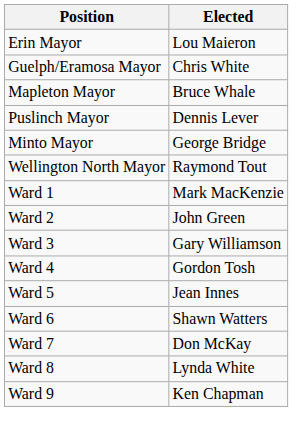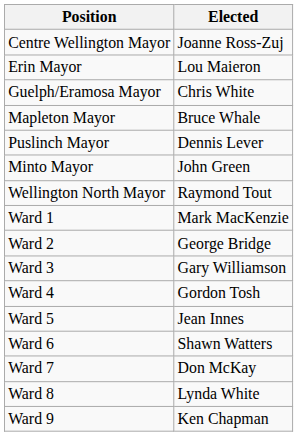 <table class="wikitable">
 <tr>
 <th>Position</th>
 <th>Elected</th>
+</tr>
+<tr>
+<td>Centre Wellington Mayor</td>
+<td>Joanne Ross-Zuj</td>
 </tr>
 <tr>
 <td>Erin Mayor</td>
 <td>Lou Maieron</td>
 </tr>
 <tr>
 <td>Guelph/Eramosa Mayor</td>
 <td>Chris White</td>
 </tr>
 <tr>
 <td>Mapleton Mayor</td>
 <td>Bruce Whale</td>
 </tr>
 <tr>
 <td>Puslinch Mayor</td>
 <td>Dennis Lever</td>
 </tr>
 <tr>
 <td>Minto Mayor</td>
-<td>George Bridge</td>
+<td>John Green</td>
 </tr>
 <tr>
 <td>Wellington North Mayor</td>
 <td>Raymond Tout</td>
 </tr>
 <tr>
 <td>Ward 1</td>
 <td>Mark MacKenzie</td>
 </tr>
 <tr>
 <td>Ward 2</td>
-<td>John Green</td>
+<td>George Bridge</td>
 </tr>
 <tr>
 <td>Ward 3</td>
 <td>Gary Williamson</td>
 </tr>
 <tr>
 <td>Ward 4</td>
 <td>Gordon Tosh</td>
 </tr>
 <tr>
 <td>Ward 5</td>
 <td>Jean Innes</td>
 </tr>
 <tr>
 <td>Ward 6</td>
 <td>Shawn Watters</td>
 </tr>
 <tr>
 <td>Ward 7</td>
 <td>Don McKay</td>
 </tr>
 <tr>
 <td>Ward 8</td>
 <td>Lynda White</td>
 </tr>
 <tr>
 <td>Ward 9</td>
 <td>Ken Chapman</td>
 </tr>
 </table>
